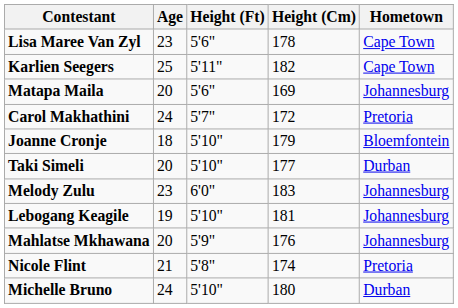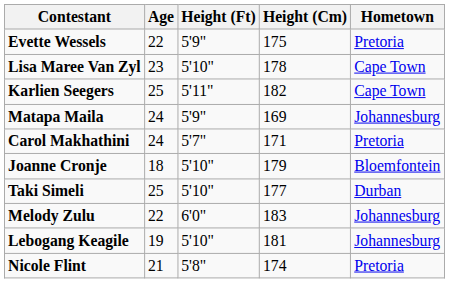 <table class="sortable wikitable">
 <tr>
 <th>Contestant</th>
 <th>Age</th>
 <th>Height (Ft)</th>
 <th>Height (Cm)</th>
 <th>Hometown</th>
 </tr>
 <tr>
+<td><strong>Evette Wessels</strong></td>
+<td>22</td>
+<td>5'9"</td>
+<td>175</td>
+<td><a href='#'>Pretoria</a></td>
+</tr>
+<tr>
 <td><strong>Lisa Maree Van Zyl</strong></td>
 <td>23</td>
-<td>5'6"</td>
+<td>5'10"</td>
 <td>178</td>
 <td><a href='#'>Cape Town</a></td>
 </tr>
 <tr>
 <td><strong>Karlien Seegers</strong></td>
 <td>25</td>
 <td>5'11"</td>
 <td>182</td>
 <td><a href='#'>Cape Town</a></td>
 </tr>
 <tr>
 <td><strong>Matapa Maila</strong></td>
-<td>20</td>
-<td>5'6"</td>
+<td>24</td>
+<td>5'9"</td>
 <td>169</td>
 <td><a href='#'>Johannesburg</a></td>
 </tr>
 <tr>
 <td><strong>Carol Makhathini </strong></td>
 <td>24</td>
 <td>5'7"</td>
-<td>172</td>
+<td>171</td>
 <td><a href='#'>Pretoria</a></td>
 </tr>
 <tr>
 <td><strong>Joanne Cronje</strong></td>
 <td>18</td>
 <td>5'10"</td>
 <td>179</td>
 <td><a href='#'>Bloemfontein</a></td>
 </tr>
 <tr>
 <td><strong>Taki Simeli</strong></td>
-<td>20</td>
+<td>25</td>
 <td>5'10"</td>
 <td>177</td>
 <td><a href='#'>Durban</a></td>
 </tr>
 <tr>
 <td><strong>Melody Zulu</strong></td>
-<td>23</td>
+<td>22</td>
 <td>6'0"</td>
 <td>183</td>
 <td><a href='#'>Johannesburg</a></td>
 </tr>
 <tr>
 <td><strong>Lebogang Keagile</strong></td>
 <td>19</td>
 <td>5'10"</td>
 <td>181</td>
 <td><a href='#'>Johannesburg</a></td>
 </tr>
 <tr>
-<td><strong>Mahlatse Mkhawana</strong></td>
-<td>20</td>
-<td>5'9"</td>
-<td>176</td>
-<td><a href='#'>Johannesburg</a></td>
-</tr>
-<tr>
 <td><strong>Nicole Flint</strong></td>
 <td>21</td>
 <td>5'8"</td>
 <td>174</td>
 <td><a href='#'>Pretoria</a></td>
 </tr>
-<tr>
-<td><strong>Michelle Bruno </strong></td>
-<td>24</td>
-<td>5'10"</td>
-<td>180</td>
-<td><a href='#'>Durban</a></td>
-</tr>
 </table>
